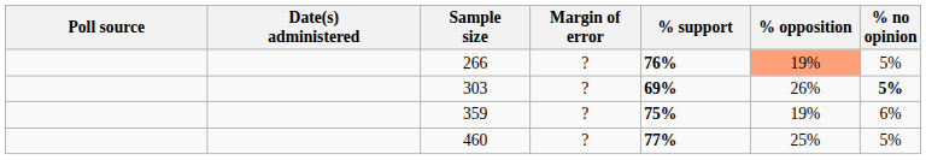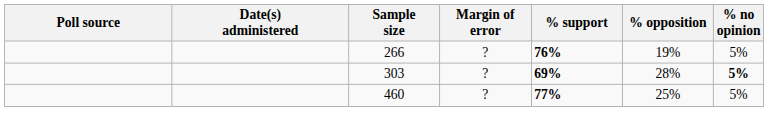 <table class="wikitable">
 <tr style="text-align:right;">
 <th style="width:190px;">Poll source</th>
 <th style="width:200px;">Date(s)<br>administered</th>
 <th style="width:100px;">Sample<br>size</th>
 <th style="width:100px;">Margin of<br>error</th>
 <th style="width:100px;">% support</th>
 <th style="width:100px;">% opposition</th>
 <th style="width:40px;">% no opinion</th>
 </tr>
 <tr>
 <td></td>
 <td align=center></td>
 <td align=center>266</td>
 <td align=center>?</td>
 <td><strong>76%</strong></td>
-<td align=center style="background: lightsalmon;">19%</td>
+<td align=center>19%</td>
 <td align=center>5%</td>
 </tr>
 <tr>
 <td></td>
 <td align=center></td>
 <td align=center>303</td>
 <td align=center>?</td>
 <td><strong>69%</strong></td>
-<td align=center>26%</td>
+<td align=center>28%</td>
 <td align=center><strong>5%</strong></td>
-</tr>
-<tr>
-<td></td>
-<td align=center></td>
-<td align=center>359</td>
-<td align=center>?</td>
-<td><strong>75%</strong></td>
-<td align=center>19%</td>
-<td align=center>6%</td>
 </tr>
 <tr>
 <td></td>
 <td align=center></td>
 <td align=center>460</td>
 <td align=center>?</td>
 <td><strong>77%</strong></td>
 <td align=center>25%</td>
 <td align=center>5%</td>
 </tr>
 </table>
